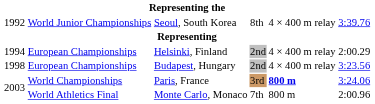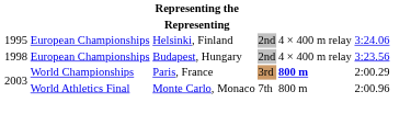 <table>
 <tr>
 <th colspan="6">Representing the </th>
 </tr>
 <tr>
-<td>1992</td>
-<td><a href='#'>World Junior Championships</a></td>
-<td><a href='#'>Seoul</a>, South Korea</td>
-<td>8th</td>
-<td>4 × 400 m relay</td>
-<td><a href='#'>3:39.76</a></td>
-</tr>
-<tr>
 <th colspan="6">Representing </th>
 </tr>
 <tr>
-<td>1994</td>
+<td>1995</td>
 <td><a href='#'>European Championships</a></td>
 <td><a href='#'>Helsinki</a>, Finland</td>
 <td bgcolor=silver>2nd</td>
 <td>4 × 400 m relay</td>
-<td>2:00.29</td>
+<td><a href='#'>3:24.06</a></td>
 </tr>
 <tr>
 <td>1998</td>
 <td><a href='#'>European Championships</a></td>
 <td><a href='#'>Budapest</a>, Hungary</td>
 <td bgcolor="silver">2nd</td>
 <td>4 × 400 m relay</td>
 <td><a href='#'>3:23.56</a></td>
 </tr>
 <tr>
 <td rowspan=2>2003</td>
 <td><a href='#'>World Championships</a></td>
 <td><a href='#'>Paris</a>, France</td>
 <td bgcolor="cc9966">3rd</td>
 <td><strong><a href='#'>800 m</a></strong></td>
-<td><a href='#'>3:24.06</a></td>
+<td>2:00.29</td>
 </tr>
 <tr>
 <td><a href='#'>World Athletics Final</a></td>
 <td><a href='#'>Monte Carlo</a>, Monaco</td>
 <td>7th</td>
 <td>800 m</td>
 <td>2:00.96</td>
 </tr>
 </table>
